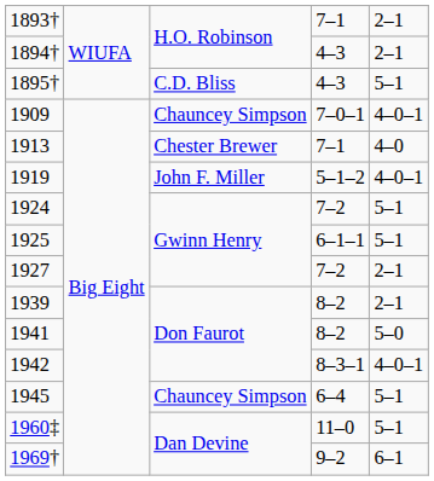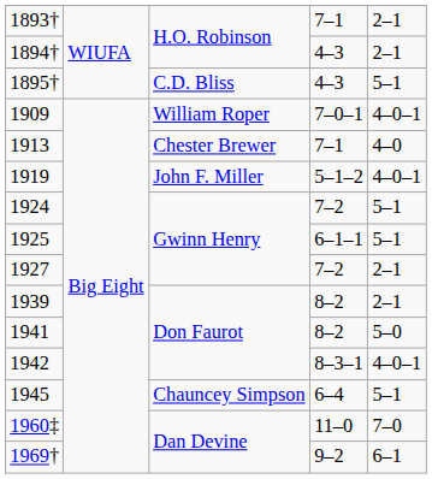 <table class="wikitable">
 <tr>
 </tr>
 <tr>
 <td>1893†</td>
 <td rowspan="3"><a href='#'>WIUFA</a></td>
 <td rowspan="2"><a href='#'>H.O. Robinson</a></td>
 <td>7–1</td>
 <td>2–1</td>
 </tr>
 <tr>
 <td>1894†</td>
 <td>4–3</td>
 <td>2–1</td>
 </tr>
 <tr>
 <td>1895†</td>
 <td><a href='#'>C.D. Bliss</a></td>
 <td>4–3</td>
 <td>5–1</td>
 </tr>
 <tr>
 <td>1909</td>
 <td rowspan="12"><a href='#'>Big Eight</a></td>
-<td><a href='#'>Chauncey Simpson</a></td>
+<td><a href='#'>William Roper</a></td>
 <td>7–0–1</td>
 <td>4–0–1</td>
 </tr>
 <tr>
 <td>1913</td>
 <td><a href='#'>Chester Brewer</a></td>
 <td>7–1</td>
 <td>4–0</td>
 </tr>
 <tr>
 <td>1919</td>
 <td><a href='#'>John F. Miller</a></td>
 <td>5–1–2</td>
 <td>4–0–1</td>
 </tr>
 <tr>
 <td>1924</td>
 <td rowspan="3"><a href='#'>Gwinn Henry</a></td>
 <td>7–2</td>
 <td>5–1</td>
 </tr>
 <tr>
 <td>1925</td>
 <td>6–1–1</td>
 <td>5–1</td>
 </tr>
 <tr>
 <td>1927</td>
 <td>7–2</td>
 <td>2–1</td>
 </tr>
 <tr>
 <td>1939</td>
 <td rowspan="3"><a href='#'>Don Faurot</a></td>
 <td>8–2</td>
 <td>2–1</td>
 </tr>
 <tr>
 <td>1941</td>
 <td>8–2</td>
 <td>5–0</td>
 </tr>
 <tr>
 <td>1942</td>
 <td>8–3–1</td>
 <td>4–0–1</td>
 </tr>
 <tr>
 <td>1945</td>
 <td><a href='#'>Chauncey Simpson</a></td>
 <td>6–4</td>
 <td>5–1</td>
 </tr>
 <tr>
 <td><a href='#'>1960</a>‡</td>
 <td rowspan="2"><a href='#'>Dan Devine</a></td>
 <td>11–0</td>
-<td>5–1</td>
+<td>7–0</td>
 </tr>
 <tr>
 <td><a href='#'>1969</a>†</td>
 <td>9–2</td>
 <td>6–1</td>
 </tr>
 </table>
